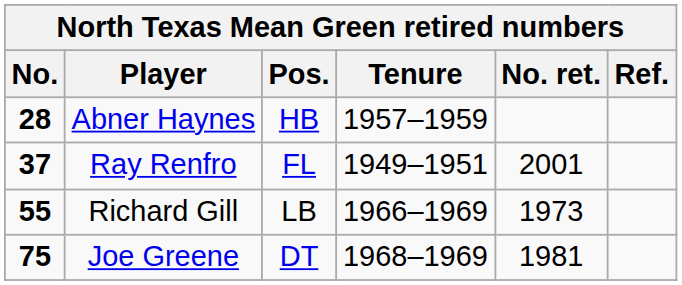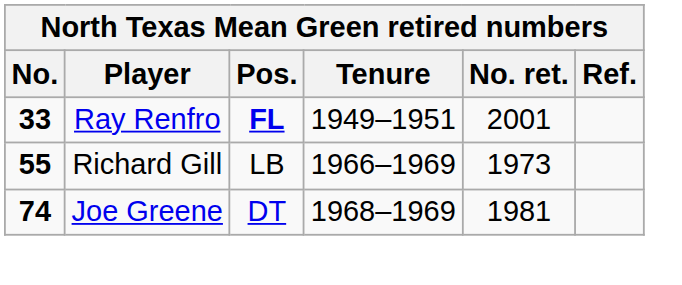 <table class="wikitable" style="text-align:center">
 <tr>
 <th colspan=6 style =><strong>North Texas Mean Green retired numbers</strong></th>
 </tr>
 <tr>
 <th style = >No.</th>
 <th style = >Player</th>
 <th style = >Pos.</th>
 <th style = >Tenure</th>
 <th style = >No. ret.</th>
 <th style = >Ref.</th>
 </tr>
 <tr>
-<td><strong>28</strong></td>
-<td><a href='#'>Abner Haynes</a></td>
-<td><a href='#'>HB</a></td>
-<td>1957–1959</td>
-<td></td>
-<td></td>
-</tr>
-<tr>
-<td><strong>37</strong></td>
+<td><strong>33</strong></td>
 <td><a href='#'>Ray Renfro</a></td>
-<td><a href='#'>FL</a></td>
+<td><strong><a href='#'>FL</a></strong></td>
 <td>1949–1951</td>
 <td>2001</td>
 <td></td>
 </tr>
 <tr>
 <td><strong>55</strong></td>
 <td>Richard Gill</td>
 <td>LB</td>
 <td>1966–1969</td>
 <td>1973</td>
 <td></td>
 </tr>
 <tr>
-<td><strong>75</strong></td>
+<td><strong>74</strong></td>
 <td><a href='#'>Joe Greene</a></td>
 <td><a href='#'>DT</a></td>
 <td>1968–1969</td>
 <td>1981</td>
 <td></td>
 </tr>
 </table>
